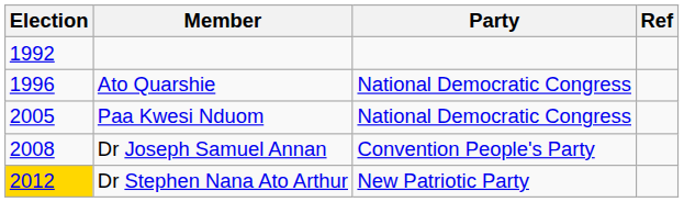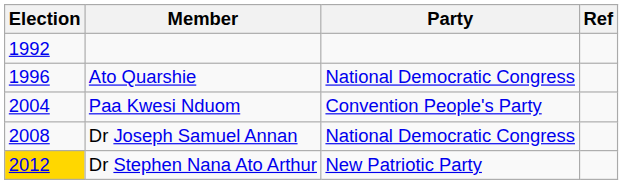 <table class="wikitable">
 <tr>
 <th>Election</th>
 <th>Member</th>
 <th>Party</th>
 <th>Ref</th>
 </tr>
 <tr>
 <td><a href='#'>1992</a></td>
 <td></td>
 <td></td>
 <td></td>
 </tr>
 <tr>
 <td><a href='#'>1996</a></td>
 <td><a href='#'>Ato Quarshie</a></td>
 <td><a href='#'>National Democratic Congress</a></td>
 <td></td>
 </tr>
 <tr>
-<td><a href='#'>2005</a></td>
+<td><a href='#'>2004</a></td>
 <td><a href='#'>Paa Kwesi Nduom</a></td>
-<td><a href='#'>National Democratic Congress</a></td>
+<td><a href='#'>Convention People's Party</a></td>
 <td></td>
 </tr>
 <tr>
 <td><a href='#'>2008</a></td>
 <td>Dr <a href='#'>Joseph Samuel Annan</a></td>
-<td><a href='#'>Convention People's Party</a></td>
+<td><a href='#'>National Democratic Congress</a></td>
 <td></td>
 </tr>
 <tr>
 <td style="background: gold;"><a href='#'>2012</a></td>
 <td>Dr <a href='#'>Stephen Nana Ato Arthur</a></td>
 <td><a href='#'>New Patriotic Party</a></td>
 <td></td>
 </tr>
 </table>
